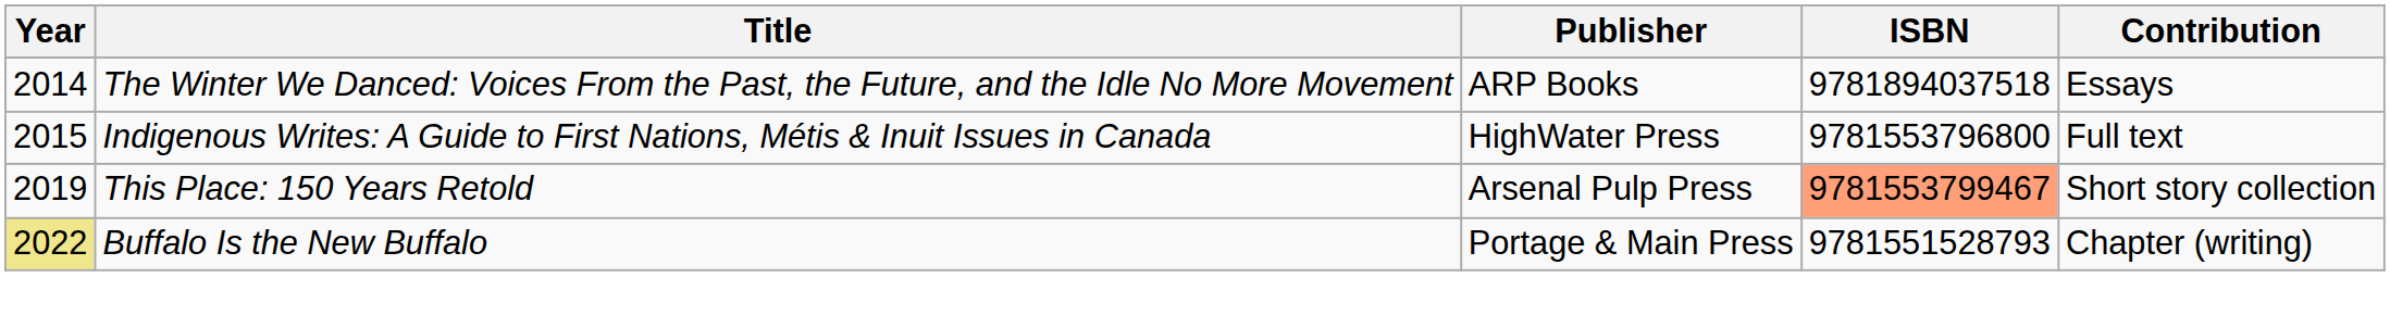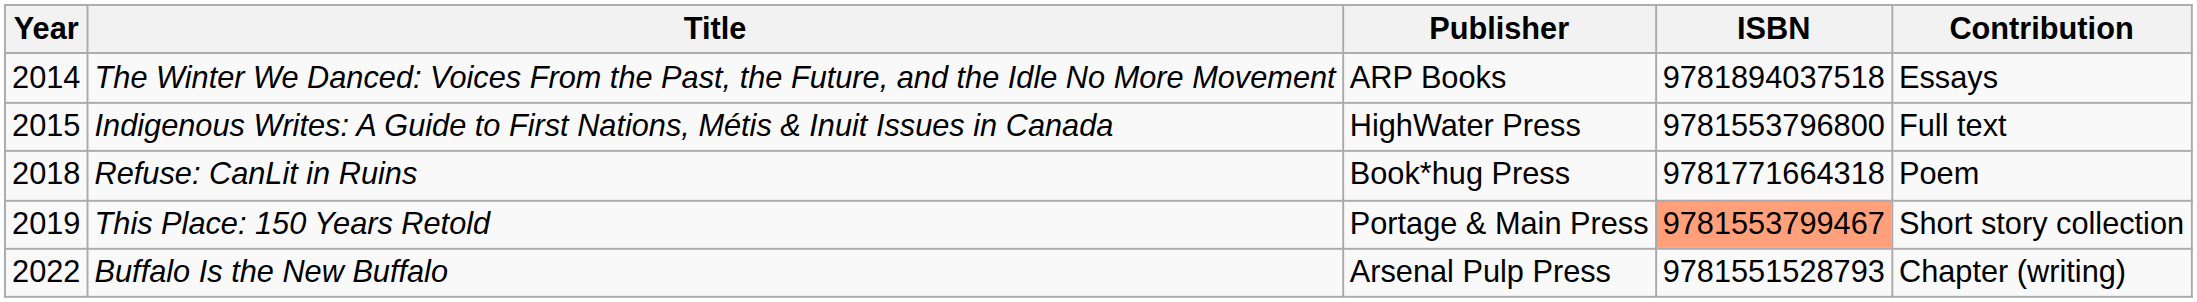 <table class="wikitable">
 <tr>
 <th>Year</th>
 <th>Title</th>
 <th>Publisher</th>
 <th>ISBN</th>
 <th>Contribution</th>
 </tr>
 <tr>
 <td>2014</td>
 <td><em>The Winter We Danced:</em> <em>Voices From the Past, the Future, and the Idle No More Movement</em></td>
 <td>ARP Books</td>
 <td>9781894037518</td>
 <td>Essays</td>
 </tr>
 <tr>
 <td>2015</td>
 <td><em>Indigenous Writes: A Guide to First Nations, Métis & Inuit Issues in Canada</em></td>
 <td>HighWater Press</td>
 <td>9781553796800</td>
 <td>Full text</td>
 </tr>
 <tr>
+<td>2018</td>
+<td><em>Refuse:  CanLit in Ruins</em></td>
+<td>Book*hug Press</td>
+<td>9781771664318</td>
+<td>Poem</td>
+</tr>
+<tr>
 <td>2019</td>
 <td><em>This Place:  150 Years Retold</em></td>
-<td>Arsenal Pulp Press</td>
+<td>Portage & Main Press</td>
 <td style="background: lightsalmon;">9781553799467</td>
 <td>Short story collection</td>
 </tr>
 <tr>
-<td style="background: khaki;">2022</td>
+<td>2022</td>
 <td><em>Buffalo Is the New Buffalo</em></td>
-<td>Portage & Main Press</td>
+<td>Arsenal Pulp Press</td>
 <td>9781551528793</td>
 <td>Chapter (writing)</td>
 </tr>
 </table>
